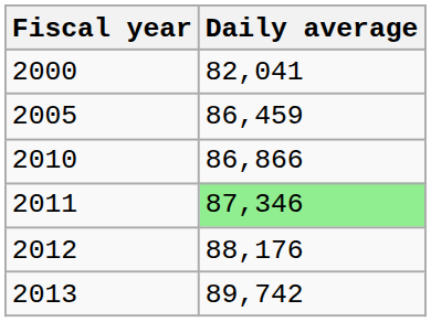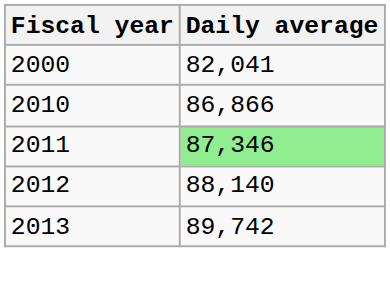 <table class="wikitable">
 <tr>
 <th>Fiscal year</th>
 <th>Daily average</th>
 </tr>
 <tr>
 <td>2000</td>
 <td>82,041</td>
-</tr>
-<tr>
-<td>2005</td>
-<td>86,459</td>
 </tr>
 <tr>
 <td>2010</td>
 <td>86,866</td>
 </tr>
 <tr>
 <td>2011</td>
 <td style="background: lightgreen;">87,346</td>
 </tr>
 <tr>
 <td>2012</td>
-<td>88,176</td>
+<td>88,140</td>
 </tr>
 <tr>
 <td>2013</td>
 <td>89,742</td>
 </tr>
 </table>
